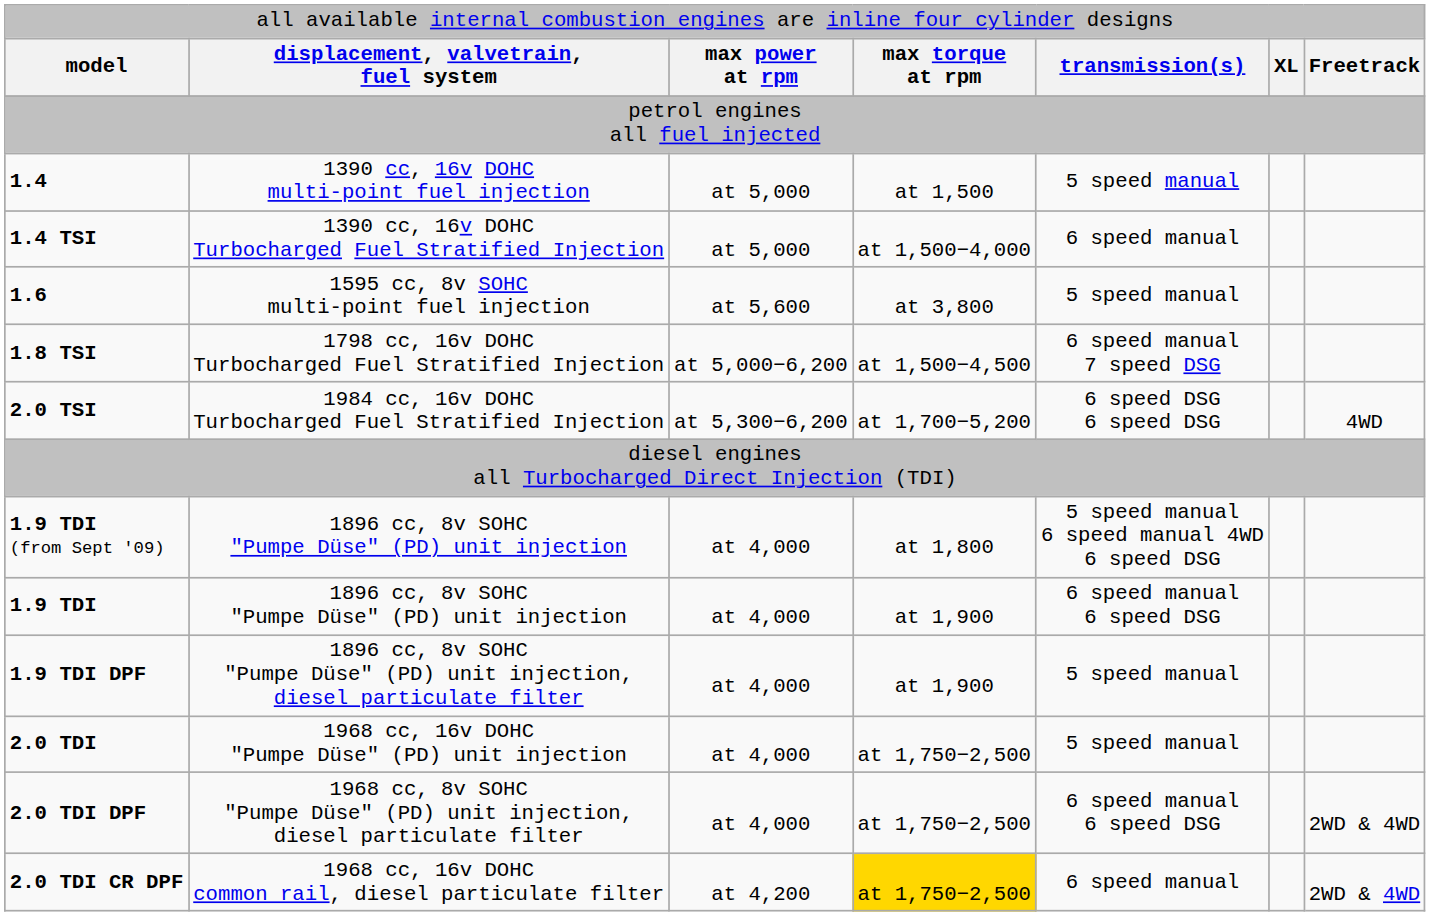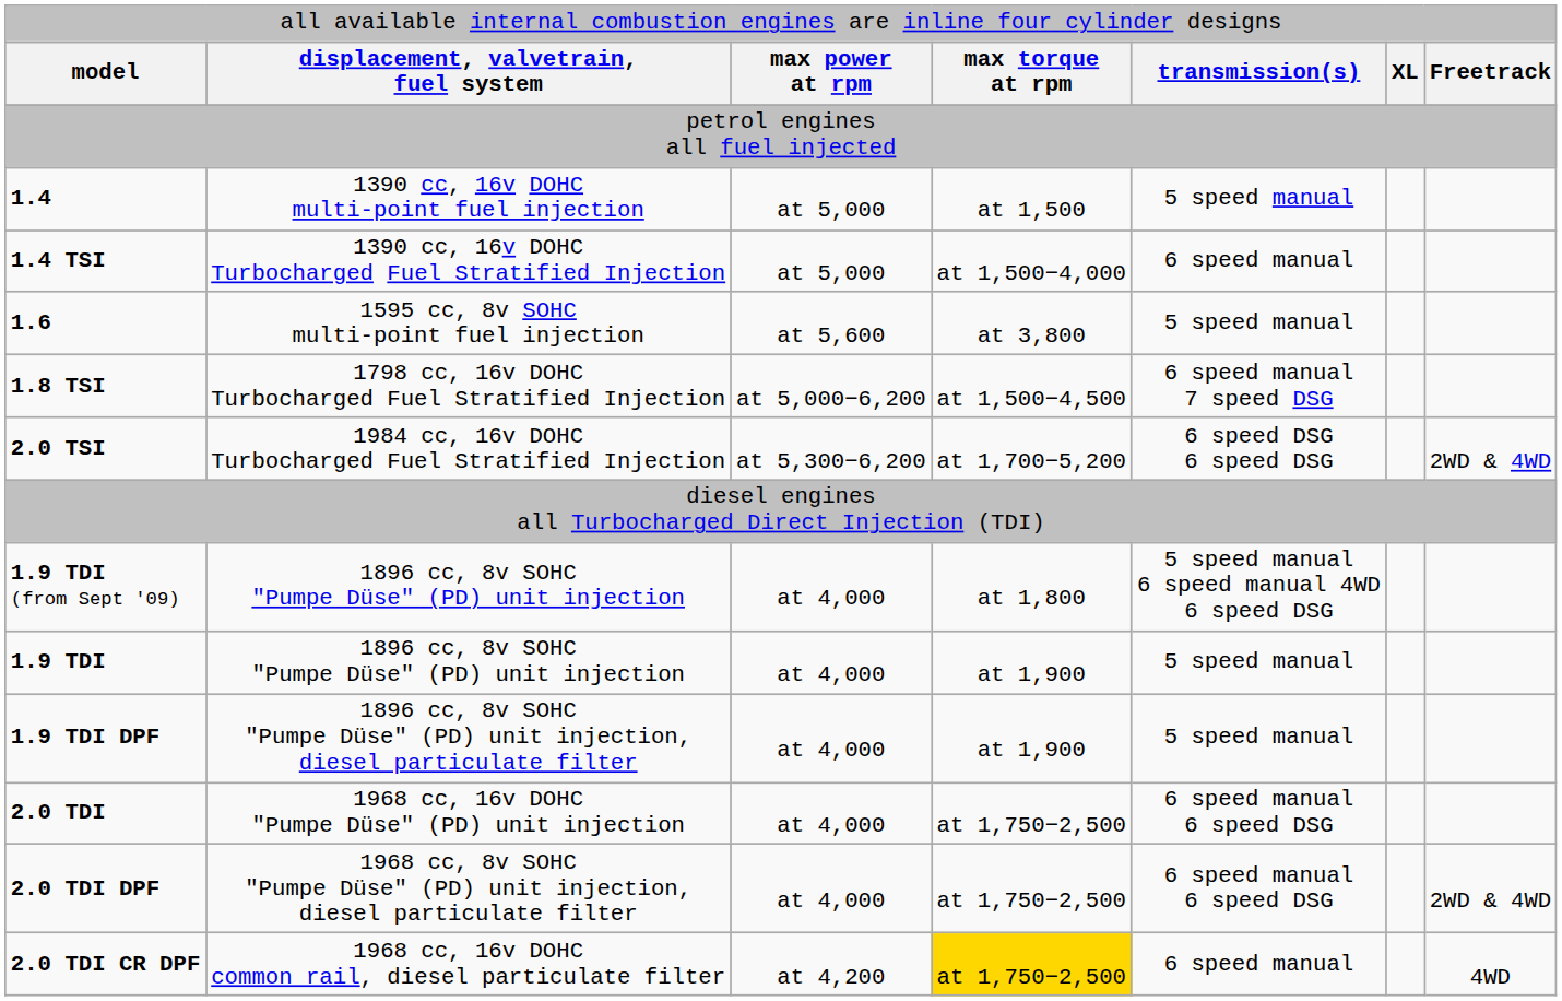 <table class="wikitable" style="text-align: center; font-size: 94%;">
 <tr>
 <td colspan="7" align="center"  style="background:#C0C0C0;">all available <a href='#'>internal combustion engines</a> are <a href='#'>inline four cylinder</a> designs</td>
 </tr>
 <tr>
 <th>model</th>
 <th><a href='#'>displacement</a>, <a href='#'>valvetrain</a>,<br><a href='#'>fuel</a> system</th>
 <th>max <a href='#'>power</a><br>at <a href='#'>rpm</a></th>
 <th>max <a href='#'>torque</a><br>at rpm</th>
 <th><a href='#'>transmission(s)</a></th>
 <th>XL</th>
 <th>Freetrack</th>
 </tr>
 <tr>
 <td colspan="7" align="center"  style="background:#C0C0C0;">petrol engines<br>all <a href='#'>fuel injected</a></td>
 </tr>
 <tr>
 <td align="left"><strong>1.4</strong></td>
 <td>1390 <a href='#'>cc</a>, <a href='#'>16v</a> <a href='#'>DOHC</a><br><a href='#'>multi-point fuel injection</a></td>
 <td><br>at 5,000</td>
 <td><br>at 1,500</td>
 <td>5 speed <a href='#'>manual</a></td>
 <td></td>
 <td></td>
 </tr>
 <tr>
 <td align="left"><strong>1.4 TSI</strong></td>
 <td>1390 cc, 16<a href='#'>v</a> DOHC<br><a href='#'>Turbocharged</a> <a href='#'>Fuel Stratified Injection</a></td>
 <td><br>at 5,000</td>
 <td><br>at 1,500−4,000</td>
 <td>6 speed manual</td>
 <td></td>
 <td></td>
 </tr>
 <tr>
 <td align="left"><strong>1.6</strong></td>
 <td>1595 cc, 8v <a href='#'>SOHC</a><br>multi-point fuel injection</td>
 <td><br>at 5,600</td>
 <td><br>at 3,800</td>
 <td>5 speed manual</td>
 <td></td>
 <td></td>
 </tr>
 <tr>
 <td align="left"><strong>1.8 TSI</strong></td>
 <td>1798 cc, 16v DOHC<br>Turbocharged Fuel Stratified Injection</td>
 <td><br>at 5,000−6,200</td>
 <td><br>at 1,500−4,500</td>
 <td>6 speed manual<br>7 speed <a href='#'>DSG</a></td>
 <td></td>
 <td></td>
 </tr>
 <tr>
 <td align="left"><strong>2.0 TSI</strong></td>
 <td>1984 cc, 16v DOHC<br>Turbocharged Fuel Stratified Injection</td>
 <td><br>at 5,300−6,200</td>
 <td><br>at 1,700−5,200</td>
 <td>6 speed DSG<br>6 speed DSG</td>
 <td></td>
-<td><br>4WD</td>
+<td><br>2WD & <a href='#'>4WD</a></td>
 </tr>
 <tr>
 <td colspan="7" align="center"  style="background:#C0C0C0;">diesel engines<br>all <a href='#'>Turbocharged Direct Injection</a> (TDI)</td>
 </tr>
 <tr>
 <td align="left"><strong>1.9 TDI</strong><br><small>(from Sept '09)</small></td>
 <td>1896 cc, 8v SOHC<br><a href='#'>"Pumpe Düse" (PD) unit injection</a></td>
 <td><br>at 4,000</td>
 <td><br>at 1,800</td>
 <td>5 speed manual<br>6 speed manual 4WD<br>6 speed DSG</td>
 <td></td>
 <td></td>
 </tr>
 <tr>
 <td align="left"><strong>1.9 TDI</strong></td>
 <td>1896 cc, 8v SOHC<br>"Pumpe Düse" (PD) unit injection</td>
 <td><br>at 4,000</td>
 <td><br>at 1,900</td>
-<td>6 speed manual<br>6 speed DSG</td>
+<td>5 speed manual</td>
 <td></td>
 <td></td>
 </tr>
 <tr>
 <td align="left"><strong>1.9 TDI DPF</strong></td>
 <td>1896 cc, 8v SOHC<br>"Pumpe Düse" (PD) unit injection,<br><a href='#'>diesel particulate filter</a></td>
 <td><br>at 4,000</td>
 <td><br>at 1,900</td>
 <td>5 speed manual</td>
 <td></td>
 <td></td>
 </tr>
 <tr>
 <td align="left"><strong>2.0 TDI</strong></td>
 <td>1968 cc, 16v DOHC<br>"Pumpe Düse" (PD) unit injection</td>
 <td><br>at 4,000</td>
 <td><br>at 1,750−2,500</td>
-<td>5 speed manual</td>
+<td>6 speed manual<br>6 speed DSG</td>
 <td></td>
 <td></td>
 </tr>
 <tr>
 <td align="left"><strong>2.0 TDI DPF</strong></td>
 <td>1968 cc, 8v SOHC<br>"Pumpe Düse" (PD) unit injection,<br>diesel particulate filter</td>
 <td><br>at 4,000</td>
 <td><br>at 1,750−2,500</td>
 <td>6 speed manual<br>6 speed DSG</td>
 <td></td>
 <td><br>2WD & 4WD</td>
 </tr>
 <tr>
 <td align="left"><strong>2.0 TDI CR DPF</strong></td>
 <td>1968 cc, 16v DOHC<br><a href='#'>common rail</a>, diesel particulate filter</td>
 <td><br>at 4,200</td>
 <td style="background: gold;"><br>at 1,750−2,500</td>
 <td>6 speed manual</td>
 <td></td>
-<td><br>2WD & <a href='#'>4WD</a></td>
+<td><br>4WD</td>
 </tr>
 </table>
